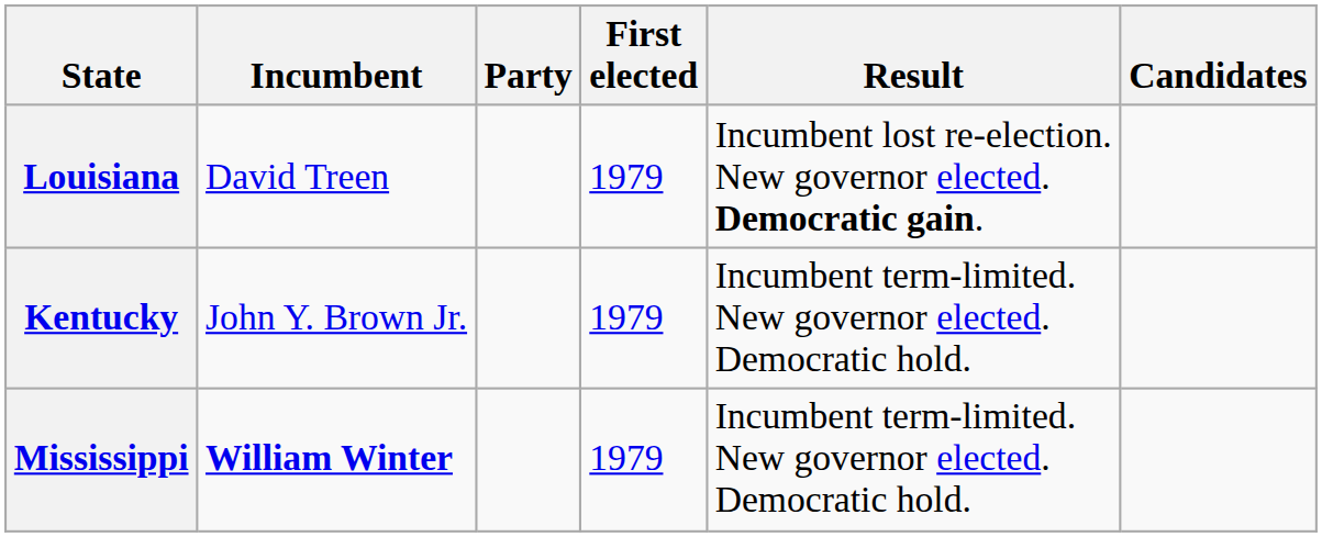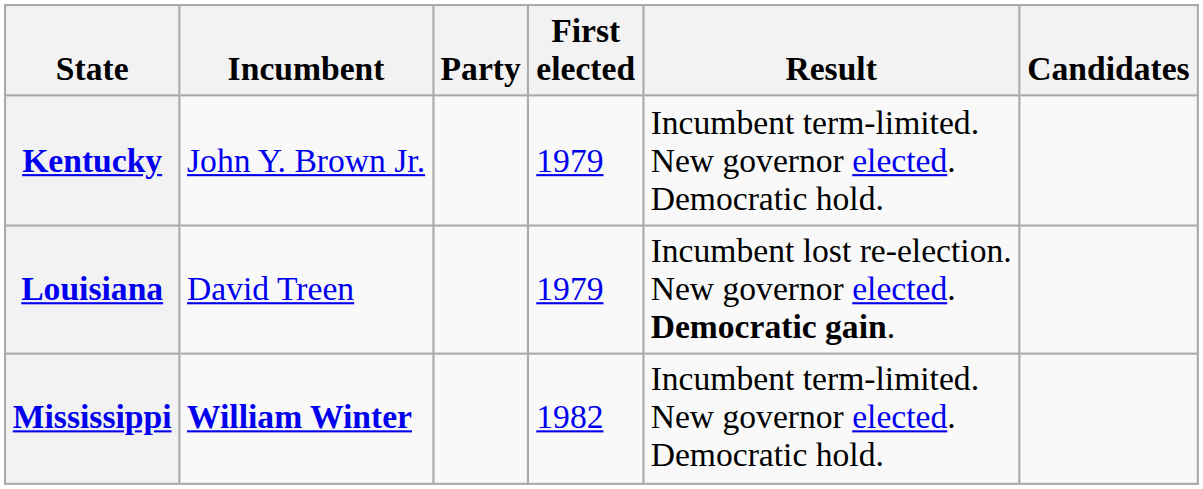 <table class="wikitable sortable">
 <tr valign=bottom>
 <th>State</th>
 <th>Incumbent</th>
 <th>Party</th>
 <th>First<br>elected</th>
 <th>Result</th>
 <th>Candidates</th>
 </tr>
 <tr>
+<th><a href='#'>Kentucky</a></th>
+<td><a href='#'>John Y. Brown Jr.</a></td>
+<td></td>
+<td><a href='#'>1979</a></td>
+<td>Incumbent term-limited. <br> New governor <a href='#'>elected</a>. <br> Democratic hold.</td>
+<td nowrap></td>
+</tr>
+<tr>
 <th><a href='#'>Louisiana</a></th>
 <td><a href='#'>David Treen</a></td>
 <td></td>
 <td><a href='#'>1979</a></td>
 <td>Incumbent lost re-election. <br> New governor <a href='#'>elected</a>. <br> <strong>Democratic gain</strong>.</td>
 <td nowrap></td>
 </tr>
 <tr>
-<th><a href='#'>Kentucky</a></th>
-<td><a href='#'>John Y. Brown Jr.</a></td>
-<td></td>
-<td><a href='#'>1979</a></td>
-<td>Incumbent term-limited. <br> New governor <a href='#'>elected</a>. <br> Democratic hold.</td>
-<td nowrap></td>
-</tr>
-<tr>
 <th><a href='#'>Mississippi</a></th>
 <td><strong><a href='#'>William Winter</a></strong></td>
 <td></td>
-<td><a href='#'>1979</a></td>
+<td><a href='#'>1982</a></td>
 <td>Incumbent term-limited. <br> New governor <a href='#'>elected</a>. <br> Democratic hold.</td>
 <td nowrap></td>
 </tr>
 </table>
